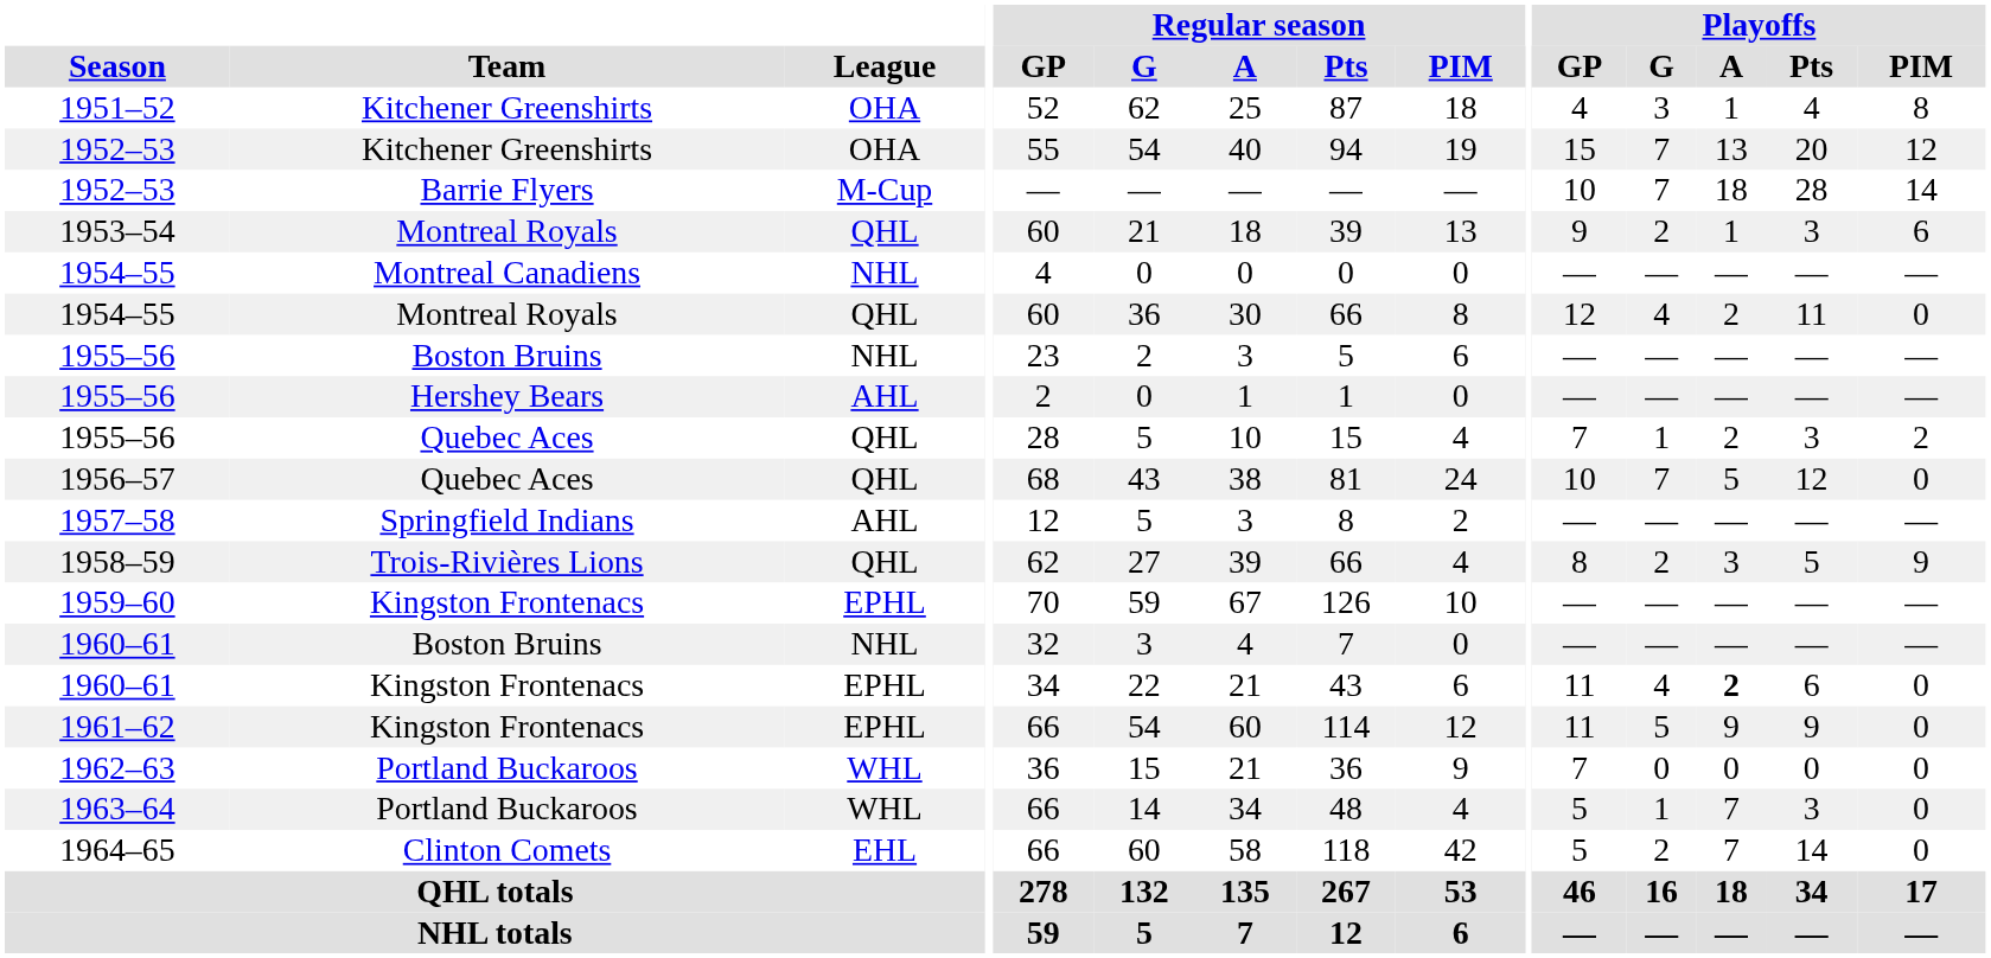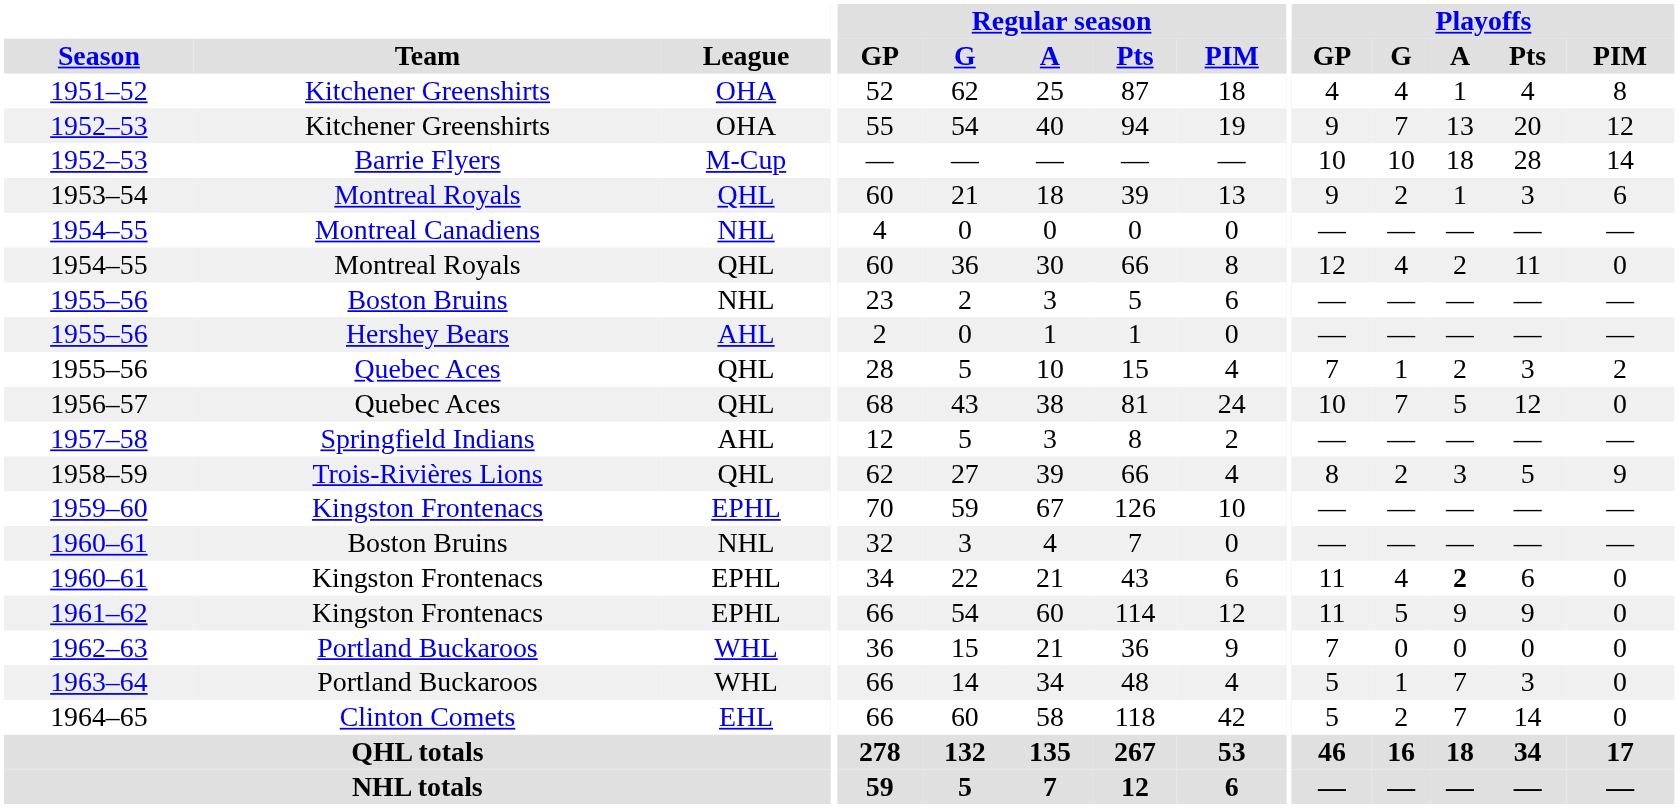 <table border="0" cellpadding="1" cellspacing="0" style="text-align:center; width:60em">
 <tr bgcolor="#e0e0e0">
 <th colspan="3" bgcolor="#ffffff"></th>
 <th rowspan="100" bgcolor="#ffffff"></th>
 <th colspan="5"><a href='#'>Regular season</a></th>
 <th rowspan="100" bgcolor="#ffffff"></th>
 <th colspan="5"><a href='#'>Playoffs</a></th>
 </tr>
 <tr bgcolor="#e0e0e0">
 <th><a href='#'>Season</a></th>
 <th>Team</th>
 <th>League</th>
 <th>GP</th>
 <th><a href='#'>G</a></th>
 <th><a href='#'>A</a></th>
 <th><a href='#'>Pts</a></th>
 <th><a href='#'>PIM</a></th>
 <th>GP</th>
 <th>G</th>
 <th>A</th>
 <th>Pts</th>
 <th>PIM</th>
 </tr>
 <tr>
 <td><a href='#'>1951–52</a></td>
 <td><a href='#'>Kitchener Greenshirts</a></td>
 <td><a href='#'>OHA</a></td>
 <td>52</td>
 <td>62</td>
 <td>25</td>
 <td>87</td>
 <td>18</td>
 <td>4</td>
-<td>3</td>
+<td>4</td>
 <td>1</td>
 <td>4</td>
 <td>8</td>
 </tr>
 <tr bgcolor="#f0f0f0">
 <td><a href='#'>1952–53</a></td>
 <td>Kitchener Greenshirts</td>
 <td>OHA</td>
 <td>55</td>
 <td>54</td>
 <td>40</td>
 <td>94</td>
 <td>19</td>
-<td>15</td>
+<td>9</td>
 <td>7</td>
 <td>13</td>
 <td>20</td>
 <td>12</td>
 </tr>
 <tr>
 <td><a href='#'>1952–53</a></td>
 <td><a href='#'>Barrie Flyers</a></td>
 <td><a href='#'>M-Cup</a></td>
 <td>—</td>
 <td>—</td>
 <td>—</td>
 <td>—</td>
 <td>—</td>
 <td>10</td>
-<td>7</td>
+<td>10</td>
 <td>18</td>
 <td>28</td>
 <td>14</td>
 </tr>
 <tr bgcolor="#f0f0f0">
 <td>1953–54</td>
 <td><a href='#'>Montreal Royals</a></td>
 <td><a href='#'>QHL</a></td>
 <td>60</td>
 <td>21</td>
 <td>18</td>
 <td>39</td>
 <td>13</td>
 <td>9</td>
 <td>2</td>
 <td>1</td>
 <td>3</td>
 <td>6</td>
 </tr>
 <tr>
 <td><a href='#'>1954–55</a></td>
 <td><a href='#'>Montreal Canadiens</a></td>
 <td><a href='#'>NHL</a></td>
 <td>4</td>
 <td>0</td>
 <td>0</td>
 <td>0</td>
 <td>0</td>
 <td>—</td>
 <td>—</td>
 <td>—</td>
 <td>—</td>
 <td>—</td>
 </tr>
 <tr bgcolor="#f0f0f0">
 <td>1954–55</td>
 <td>Montreal Royals</td>
 <td>QHL</td>
 <td>60</td>
 <td>36</td>
 <td>30</td>
 <td>66</td>
 <td>8</td>
 <td>12</td>
 <td>4</td>
 <td>2</td>
 <td>11</td>
 <td>0</td>
 </tr>
 <tr>
 <td><a href='#'>1955–56</a></td>
 <td><a href='#'>Boston Bruins</a></td>
 <td>NHL</td>
 <td>23</td>
 <td>2</td>
 <td>3</td>
 <td>5</td>
 <td>6</td>
 <td>—</td>
 <td>—</td>
 <td>—</td>
 <td>—</td>
 <td>—</td>
 </tr>
 <tr bgcolor="#f0f0f0">
 <td><a href='#'>1955–56</a></td>
 <td><a href='#'>Hershey Bears</a></td>
 <td><a href='#'>AHL</a></td>
 <td>2</td>
 <td>0</td>
 <td>1</td>
 <td>1</td>
 <td>0</td>
 <td>—</td>
 <td>—</td>
 <td>—</td>
 <td>—</td>
 <td>—</td>
 </tr>
 <tr>
 <td>1955–56</td>
 <td><a href='#'>Quebec Aces</a></td>
 <td>QHL</td>
 <td>28</td>
 <td>5</td>
 <td>10</td>
 <td>15</td>
 <td>4</td>
 <td>7</td>
 <td>1</td>
 <td>2</td>
 <td>3</td>
 <td>2</td>
 </tr>
 <tr bgcolor="#f0f0f0">
 <td>1956–57</td>
 <td>Quebec Aces</td>
 <td>QHL</td>
 <td>68</td>
 <td>43</td>
 <td>38</td>
 <td>81</td>
 <td>24</td>
 <td>10</td>
 <td>7</td>
 <td>5</td>
 <td>12</td>
 <td>0</td>
 </tr>
 <tr>
 <td><a href='#'>1957–58</a></td>
 <td><a href='#'>Springfield Indians</a></td>
 <td>AHL</td>
 <td>12</td>
 <td>5</td>
 <td>3</td>
 <td>8</td>
 <td>2</td>
 <td>—</td>
 <td>—</td>
 <td>—</td>
 <td>—</td>
 <td>—</td>
 </tr>
 <tr bgcolor="#f0f0f0">
 <td>1958–59</td>
 <td><a href='#'>Trois-Rivières Lions</a></td>
 <td>QHL</td>
 <td>62</td>
 <td>27</td>
 <td>39</td>
 <td>66</td>
 <td>4</td>
 <td>8</td>
 <td>2</td>
 <td>3</td>
 <td>5</td>
 <td>9</td>
 </tr>
 <tr>
 <td><a href='#'>1959–60</a></td>
 <td><a href='#'>Kingston Frontenacs</a></td>
 <td><a href='#'>EPHL</a></td>
 <td>70</td>
 <td>59</td>
 <td>67</td>
 <td>126</td>
 <td>10</td>
 <td>—</td>
 <td>—</td>
 <td>—</td>
 <td>—</td>
 <td>—</td>
 </tr>
 <tr bgcolor="#f0f0f0">
 <td><a href='#'>1960–61</a></td>
 <td>Boston Bruins</td>
 <td>NHL</td>
 <td>32</td>
 <td>3</td>
 <td>4</td>
 <td>7</td>
 <td>0</td>
 <td>—</td>
 <td>—</td>
 <td>—</td>
 <td>—</td>
 <td>—</td>
 </tr>
 <tr>
 <td><a href='#'>1960–61</a></td>
 <td>Kingston Frontenacs</td>
 <td>EPHL</td>
 <td>34</td>
 <td>22</td>
 <td>21</td>
 <td>43</td>
 <td>6</td>
 <td>11</td>
 <td>4</td>
 <td><strong>2</strong></td>
 <td>6</td>
 <td>0</td>
 </tr>
 <tr bgcolor="#f0f0f0">
 <td><a href='#'>1961–62</a></td>
 <td>Kingston Frontenacs</td>
 <td>EPHL</td>
 <td>66</td>
 <td>54</td>
 <td>60</td>
 <td>114</td>
 <td>12</td>
 <td>11</td>
 <td>5</td>
 <td>9</td>
 <td>9</td>
 <td>0</td>
 </tr>
 <tr>
 <td><a href='#'>1962–63</a></td>
 <td><a href='#'>Portland Buckaroos</a></td>
 <td><a href='#'>WHL</a></td>
 <td>36</td>
 <td>15</td>
 <td>21</td>
 <td>36</td>
 <td>9</td>
 <td>7</td>
 <td>0</td>
 <td>0</td>
 <td>0</td>
 <td>0</td>
 </tr>
 <tr bgcolor="#f0f0f0">
 <td><a href='#'>1963–64</a></td>
 <td>Portland Buckaroos</td>
 <td>WHL</td>
 <td>66</td>
 <td>14</td>
 <td>34</td>
 <td>48</td>
 <td>4</td>
 <td>5</td>
 <td>1</td>
 <td>7</td>
 <td>3</td>
 <td>0</td>
 </tr>
 <tr>
 <td>1964–65</td>
 <td><a href='#'>Clinton Comets</a></td>
 <td><a href='#'>EHL</a></td>
 <td>66</td>
 <td>60</td>
 <td>58</td>
 <td>118</td>
 <td>42</td>
 <td>5</td>
 <td>2</td>
 <td>7</td>
 <td>14</td>
 <td>0</td>
 </tr>
 <tr bgcolor="#e0e0e0">
 <th colspan="3">QHL totals</th>
 <th>278</th>
 <th>132</th>
 <th>135</th>
 <th>267</th>
 <th>53</th>
 <th>46</th>
 <th>16</th>
 <th>18</th>
 <th>34</th>
 <th>17</th>
 </tr>
 <tr bgcolor="#e0e0e0">
 <th colspan="3">NHL totals</th>
 <th>59</th>
 <th>5</th>
 <th>7</th>
 <th>12</th>
 <th>6</th>
 <th>—</th>
 <th>—</th>
 <th>—</th>
 <th>—</th>
 <th>—</th>
 </tr>
 </table>
